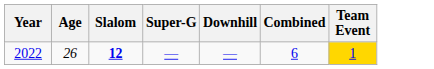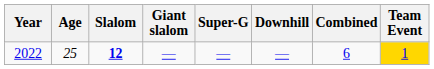 <table class=wikitable style="text-align:center">
 <tr>
 <th>  Year  </th>
 <th> Age </th>
 <th> Slalom </th>
+<th> Giant <br> slalom </th>
 <th>Super-G</th>
 <th>Downhill</th>
 <th>Combined</th>
 <th>Team<br> Event </th>
 </tr>
 <tr>
 <td><a href='#'>2022</a></td>
-<td><em>26</em></td>
+<td><em>25</em></td>
 <td><strong><a href='#'>12</a></strong></td>
+<td><a href='#'>—</a></td>
 <td><a href='#'>—</a></td>
 <td><a href='#'>—</a></td>
 <td><a href='#'>6</a></td>
 <td bgcolor="gold"><a href='#'>1</a></td>
 </tr>
 </table>
